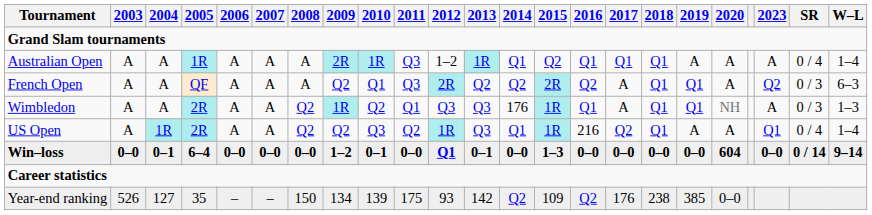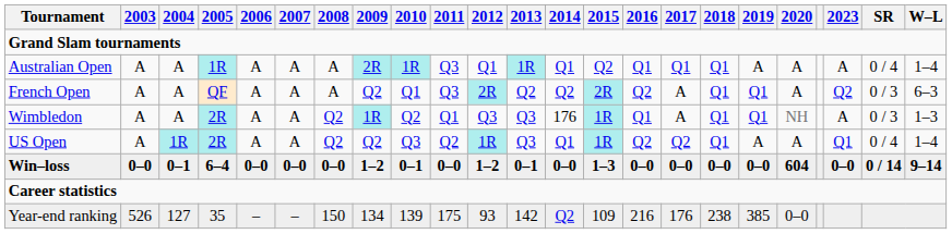 <table class=wikitable style=text-align:center;>
 <tr>
 <th>Tournament</th>
 <th><a href='#'>2003</a></th>
 <th><a href='#'>2004</a></th>
 <th><a href='#'>2005</a></th>
 <th><a href='#'>2006</a></th>
 <th><a href='#'>2007</a></th>
 <th><a href='#'>2008</a></th>
 <th><a href='#'>2009</a></th>
 <th><a href='#'>2010</a></th>
 <th><a href='#'>2011</a></th>
 <th><a href='#'>2012</a></th>
 <th><a href='#'>2013</a></th>
 <th><a href='#'>2014</a></th>
 <th><a href='#'>2015</a></th>
 <th><a href='#'>2016</a></th>
 <th><a href='#'>2017</a></th>
 <th><a href='#'>2018</a></th>
 <th><a href='#'>2019</a></th>
 <th><a href='#'>2020</a></th>
 <th></th>
 <th><a href='#'>2023</a></th>
 <th>SR</th>
 <th>W–L</th>
 </tr>
 <tr>
 <td colspan="23" align="left"><strong>Grand Slam tournaments</strong></td>
 </tr>
 <tr>
 <td align=left><a href='#'>Australian Open</a></td>
 <td>A</td>
 <td>A</td>
 <td align="center" style="background:#afeeee;"><a href='#'>1R</a></td>
 <td>A</td>
 <td>A</td>
 <td>A</td>
 <td style="background:#afeeee;"><a href='#'>2R</a></td>
 <td style="background:#afeeee;"><a href='#'>1R</a></td>
 <td><a href='#'>Q3</a></td>
-<td>1–2</td>
+<td><a href='#'>Q1</a></td>
 <td style="background:#afeeee;"><a href='#'>1R</a></td>
 <td><a href='#'>Q1</a></td>
 <td><a href='#'>Q2</a></td>
 <td><a href='#'>Q1</a></td>
 <td><a href='#'>Q1</a></td>
 <td><a href='#'>Q1</a></td>
 <td>A</td>
 <td>A</td>
 <td></td>
 <td>A</td>
 <td>0 / 4</td>
 <td>1–4</td>
 </tr>
 <tr>
 <td align=left><a href='#'>French Open</a></td>
 <td>A</td>
 <td>A</td>
 <td style="background:#ffebcd;"><a href='#'>QF</a></td>
 <td>A</td>
 <td>A</td>
 <td>A</td>
 <td><a href='#'>Q2</a></td>
 <td><a href='#'>Q1</a></td>
 <td><a href='#'>Q3</a></td>
 <td style="background:#afeeee;"><a href='#'>2R</a></td>
 <td><a href='#'>Q2</a></td>
 <td><a href='#'>Q2</a></td>
 <td style="background:#afeeee;"><a href='#'>2R</a></td>
 <td><a href='#'>Q2</a></td>
 <td>A</td>
 <td><a href='#'>Q1</a></td>
 <td><a href='#'>Q1</a></td>
 <td>A</td>
 <td></td>
 <td><a href='#'>Q2</a></td>
 <td>0 / 3</td>
 <td>6–3</td>
 </tr>
 <tr>
 <td align=left><a href='#'>Wimbledon</a></td>
 <td>A</td>
 <td>A</td>
 <td style="background:#afeeee;"><a href='#'>2R</a></td>
 <td>A</td>
 <td>A</td>
 <td><a href='#'>Q2</a></td>
 <td style="background:#afeeee;"><a href='#'>1R</a></td>
 <td><a href='#'>Q2</a></td>
 <td><a href='#'>Q1</a></td>
 <td><a href='#'>Q3</a></td>
 <td><a href='#'>Q3</a></td>
 <td>176</td>
 <td style="background:#afeeee;"><a href='#'>1R</a></td>
 <td><a href='#'>Q1</a></td>
 <td>A</td>
 <td><a href='#'>Q1</a></td>
 <td><a href='#'>Q1</a></td>
 <td style=color:#767676>NH</td>
 <td></td>
 <td>A</td>
 <td>0 / 3</td>
 <td>1–3</td>
 </tr>
 <tr>
 <td align=left><a href='#'>US Open</a></td>
 <td>A</td>
 <td align="center" style="background:#afeeee;"><a href='#'>1R</a></td>
 <td align="center" style="background:#afeeee;"><a href='#'>2R</a></td>
 <td>A</td>
 <td>A</td>
 <td><a href='#'>Q2</a></td>
 <td><a href='#'>Q2</a></td>
 <td><a href='#'>Q3</a></td>
 <td><a href='#'>Q2</a></td>
 <td style="background:#afeeee;"><a href='#'>1R</a></td>
 <td><a href='#'>Q3</a></td>
 <td><a href='#'>Q1</a></td>
 <td style="background:#afeeee;"><a href='#'>1R</a></td>
-<td>216</td>
+<td><a href='#'>Q2</a></td>
 <td><a href='#'>Q2</a></td>
 <td><a href='#'>Q1</a></td>
 <td>A</td>
 <td>A</td>
 <td></td>
 <td><a href='#'>Q1</a></td>
 <td>0 / 4</td>
 <td>1–4</td>
 </tr>
 <tr style="background:#efefef; font-weight:bold;">
 <td style="text-align:left">Win–loss</td>
 <td>0–0</td>
 <td>0–1</td>
 <td>6–4</td>
 <td>0–0</td>
 <td>0–0</td>
 <td>0–0</td>
 <td>1–2</td>
 <td>0–1</td>
 <td>0–0</td>
-<td><a href='#'>Q1</a></td>
+<td>1–2</td>
 <td>0–1</td>
 <td>0–0</td>
 <td>1–3</td>
 <td>0–0</td>
 <td>0–0</td>
 <td>0–0</td>
 <td>0–0</td>
 <td>604</td>
 <td></td>
 <td>0–0</td>
 <td>0 / 14</td>
 <td>9–14</td>
 </tr>
 <tr>
 <td colspan="23" align="left"><strong>Career statistics</strong></td>
 </tr>
 <tr bgcolor="efefef">
 <td align="left">Year-end ranking</td>
 <td>526</td>
 <td>127</td>
 <td>35</td>
 <td>–</td>
 <td>–</td>
 <td>150</td>
 <td>134</td>
 <td>139</td>
 <td>175</td>
 <td>93</td>
 <td>142</td>
 <td><a href='#'>Q2</a></td>
 <td>109</td>
-<td><a href='#'>Q2</a></td>
+<td>216</td>
 <td>176</td>
 <td>238</td>
 <td>385</td>
 <td>0–0</td>
 <td></td>
 <td></td>
 <td colspan="2"></td>
 </tr>
 </table>
